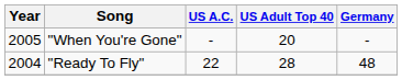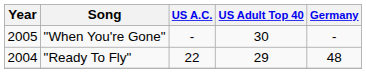 <table class="wikitable">
 <tr>
 <th>Year</th>
 <th>Song</th>
 <th><small><a href='#'>US A.C.</a></small></th>
 <th><small><a href='#'>US Adult Top 40</a></small></th>
 <th><small><a href='#'>Germany</a></small></th>
 </tr>
 <tr>
 <td>2005</td>
 <td>"When You're Gone"</td>
 <td align="center">-</td>
-<td align="center">20</td>
+<td align="center">30</td>
 <td align="center">-</td>
 </tr>
 <tr>
 <td>2004</td>
 <td>"Ready To Fly"</td>
 <td align="center">22</td>
-<td align="center">28</td>
+<td align="center">29</td>
 <td align="center">48</td>
 </tr>
 <tr>
 </tr>
 </table>
